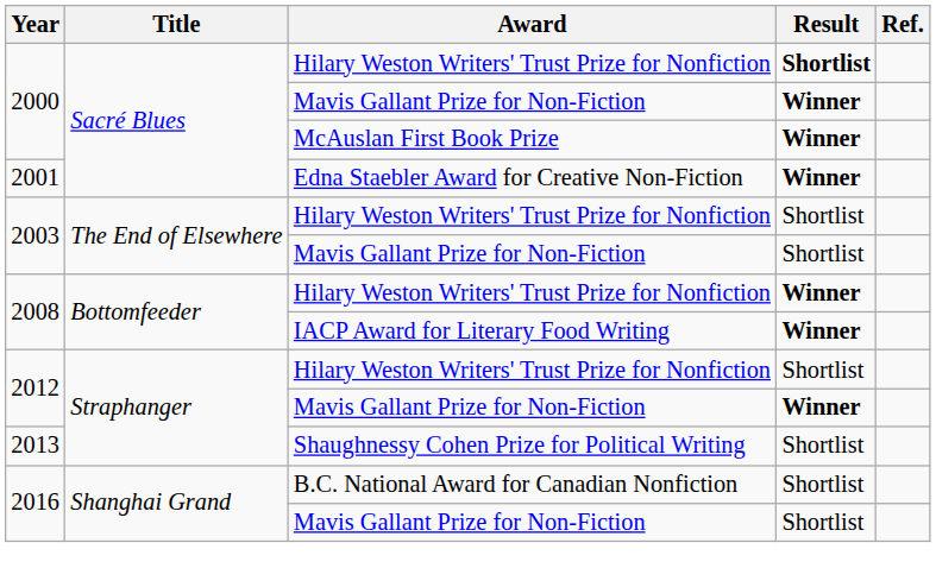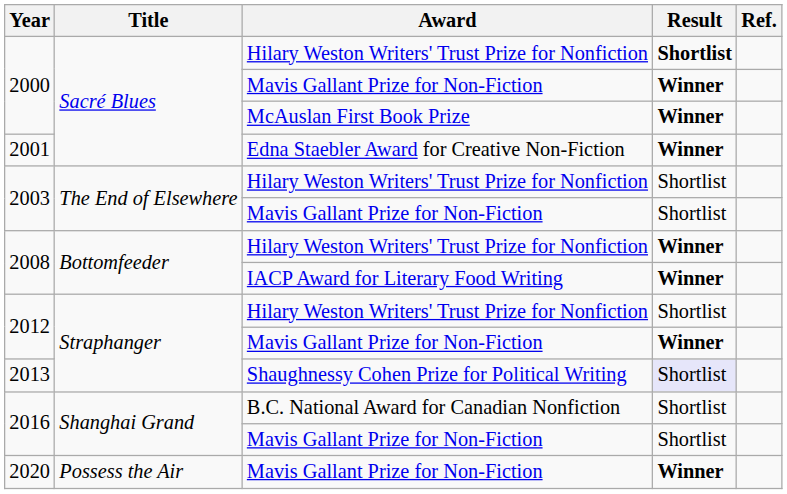 <table class="wikitable sortable mw-collapsible">
 <tr>
 <th>Year</th>
 <th>Title</th>
 <th>Award</th>
 <th>Result</th>
 <th>Ref.</th>
 </tr>
 <tr>
 <td rowspan="3">2000</td>
 <td rowspan="4"><em><a href='#'>Sacré Blues</a></em></td>
 <td><a href='#'>Hilary Weston Writers' Trust Prize for Nonfiction</a></td>
 <td><strong>Shortlist</strong></td>
 <td></td>
 </tr>
 <tr>
 <td><a href='#'>Mavis Gallant Prize for Non-Fiction</a></td>
 <td><strong>Winner</strong></td>
 <td></td>
 </tr>
 <tr>
 <td><a href='#'>McAuslan First Book Prize</a></td>
 <td><strong>Winner</strong></td>
 <td></td>
 </tr>
 <tr>
 <td>2001</td>
 <td><a href='#'>Edna Staebler Award</a> for Creative Non-Fiction</td>
 <td><strong>Winner</strong></td>
 <td></td>
 </tr>
 <tr>
 <td rowspan="2">2003</td>
 <td rowspan="2"><em>The End of Elsewhere</em></td>
 <td><a href='#'>Hilary Weston Writers' Trust Prize for Nonfiction</a></td>
 <td>Shortlist</td>
 <td></td>
 </tr>
 <tr>
 <td><a href='#'>Mavis Gallant Prize for Non-Fiction</a></td>
 <td>Shortlist</td>
 <td></td>
 </tr>
 <tr>
 <td rowspan="2">2008</td>
 <td rowspan="2"><em>Bottomfeeder</em></td>
 <td><a href='#'>Hilary Weston Writers' Trust Prize for Nonfiction</a></td>
 <td><strong>Winner</strong></td>
 <td></td>
 </tr>
 <tr>
 <td><a href='#'>IACP Award for Literary Food Writing</a></td>
 <td><strong>Winner</strong></td>
 <td></td>
 </tr>
 <tr>
 <td rowspan="2">2012</td>
 <td rowspan="3"><em>Straphanger</em></td>
 <td><a href='#'>Hilary Weston Writers' Trust Prize for Nonfiction</a></td>
 <td>Shortlist</td>
 <td></td>
 </tr>
 <tr>
 <td><a href='#'>Mavis Gallant Prize for Non-Fiction</a></td>
 <td><strong>Winner</strong></td>
 <td></td>
 </tr>
 <tr>
 <td>2013</td>
 <td><a href='#'>Shaughnessy Cohen Prize for Political Writing</a></td>
-<td>Shortlist</td>
+<td style="background: lavender;">Shortlist</td>
 <td></td>
 </tr>
 <tr>
 <td rowspan="2">2016</td>
 <td rowspan="2"><em>Shanghai Grand</em></td>
 <td>B.C. National Award for Canadian Nonfiction</td>
 <td>Shortlist</td>
 <td></td>
 </tr>
 <tr>
 <td><a href='#'>Mavis Gallant Prize for Non-Fiction</a></td>
 <td>Shortlist</td>
 <td></td>
 </tr>
+<tr>
+<td>2020</td>
+<td><em>Possess the Air</em></td>
+<td><a href='#'>Mavis Gallant Prize for Non-Fiction</a></td>
+<td><strong>Winner</strong></td>
+<td></td>
+</tr>
 </table>
